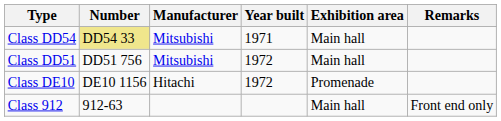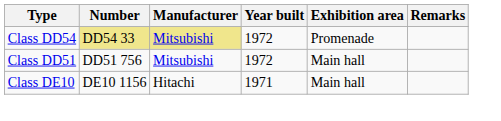 <table class="wikitable">
 <tr>
 <th>Type</th>
 <th>Number</th>
 <th>Manufacturer</th>
 <th>Year built</th>
 <th>Exhibition area</th>
 <th>Remarks</th>
 </tr>
 <tr>
 <td><a href='#'>Class DD54</a></td>
 <td style="background: khaki;">DD54 33</td>
-<td><a href='#'>Mitsubishi</a></td>
-<td>1971</td>
-<td>Main hall</td>
+<td style="background: khaki;"><a href='#'>Mitsubishi</a></td>
+<td>1972</td>
+<td>Promenade</td>
 <td></td>
 </tr>
 <tr>
 <td><a href='#'>Class DD51</a></td>
 <td>DD51 756</td>
 <td><a href='#'>Mitsubishi</a></td>
 <td>1972</td>
 <td>Main hall</td>
 <td></td>
 </tr>
 <tr>
 <td><a href='#'>Class DE10</a></td>
 <td>DE10 1156</td>
 <td>Hitachi</td>
-<td>1972</td>
-<td>Promenade</td>
+<td>1971</td>
+<td>Main hall</td>
 <td></td>
 </tr>
-<tr>
-<td><a href='#'>Class 912</a></td>
-<td>912-63</td>
-<td></td>
-<td></td>
-<td>Main hall</td>
-<td>Front end only</td>
-</tr>
 </table>
